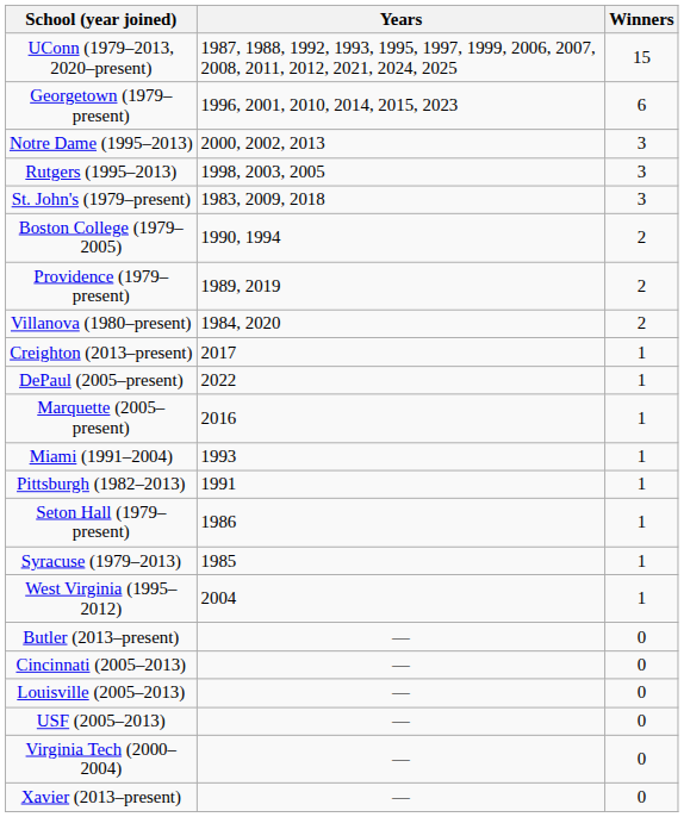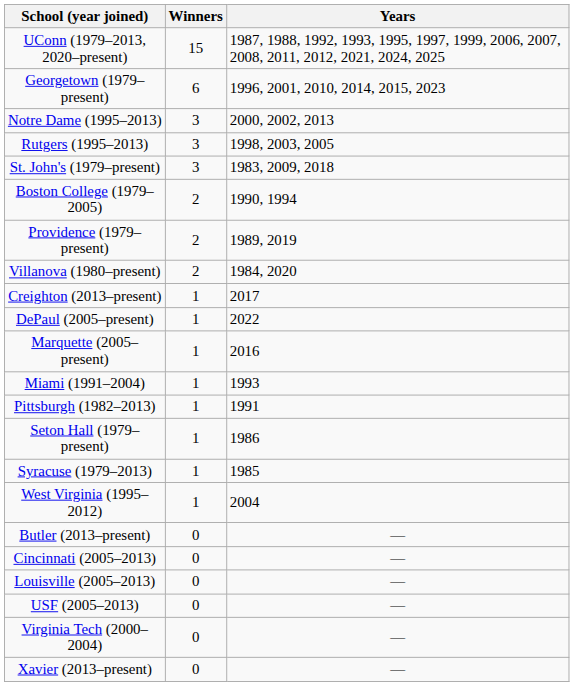 <table class="wikitable">
 <tr>
 <th>School (year joined)</th>
+<th>Winners</th>
 <th>Years</th>
-<th>Winners</th>
 </tr>
 <tr>
 <td align=center><a href='#'>UConn</a> (1979–2013, 2020–present)</td>
+<td align=center>15</td>
 <td>1987, 1988, 1992, 1993, 1995, 1997, 1999, 2006, 2007, 2008, 2011, 2012, 2021, 2024, 2025</td>
-<td align=center>15</td>
 </tr>
 <tr>
 <td align="center"><a href='#'>Georgetown</a> (1979–present)</td>
+<td align="center">6</td>
 <td>1996, 2001, 2010, 2014, 2015, 2023</td>
-<td align="center">6</td>
 </tr>
 <tr>
 <td align="center"><a href='#'>Notre Dame</a> (1995–2013)</td>
+<td align="center">3</td>
 <td>2000, 2002, 2013</td>
-<td align="center">3</td>
 </tr>
 <tr>
 <td align="center"><a href='#'>Rutgers</a> (1995–2013)</td>
+<td align="center">3</td>
 <td>1998, 2003, 2005</td>
-<td align="center">3</td>
 </tr>
 <tr>
 <td align="center"><a href='#'>St. John's</a> (1979–present)</td>
+<td align="center">3</td>
 <td>1983, 2009, 2018</td>
-<td align="center">3</td>
 </tr>
 <tr>
 <td align="center"><a href='#'>Boston College</a> (1979–2005)</td>
+<td align="center">2</td>
 <td>1990, 1994</td>
-<td align="center">2</td>
 </tr>
 <tr>
 <td align="center"><a href='#'>Providence</a> (1979–present)</td>
+<td align="center">2</td>
 <td>1989, 2019</td>
-<td align="center">2</td>
 </tr>
 <tr>
 <td align="center"><a href='#'>Villanova</a> (1980–present)</td>
+<td align="center">2</td>
 <td>1984, 2020</td>
-<td align="center">2</td>
 </tr>
 <tr>
 <td align="center"><a href='#'>Creighton</a> (2013–present)</td>
+<td align="center">1</td>
 <td>2017</td>
-<td align="center">1</td>
 </tr>
 <tr>
 <td align="center"><a href='#'>DePaul</a> (2005–present)</td>
+<td align="center">1</td>
 <td>2022</td>
-<td align="center">1</td>
 </tr>
 <tr>
 <td align="center"><a href='#'>Marquette</a> (2005–present)</td>
+<td align="center">1</td>
 <td>2016</td>
-<td align="center">1</td>
 </tr>
 <tr>
 <td align="center"><a href='#'>Miami</a> (1991–2004)</td>
+<td align="center">1</td>
 <td>1993</td>
-<td align="center">1</td>
 </tr>
 <tr>
 <td align="center"><a href='#'>Pittsburgh</a> (1982–2013)</td>
+<td align="center">1</td>
 <td>1991</td>
-<td align="center">1</td>
 </tr>
 <tr>
 <td align="center"><a href='#'>Seton Hall</a> (1979–present)</td>
+<td align="center">1</td>
 <td>1986</td>
-<td align="center">1</td>
 </tr>
 <tr>
 <td align="center"><a href='#'>Syracuse</a> (1979–2013)</td>
+<td align="center">1</td>
 <td>1985</td>
-<td align="center">1</td>
 </tr>
 <tr>
 <td align="center"><a href='#'>West Virginia</a> (1995–2012)</td>
+<td align="center">1</td>
 <td>2004</td>
-<td align="center">1</td>
 </tr>
 <tr>
 <td align="center"><a href='#'>Butler</a> (2013–present)</td>
+<td align="center">0</td>
 <td align="center">—</td>
-<td align="center">0</td>
 </tr>
 <tr>
 <td align="center"><a href='#'>Cincinnati</a> (2005–2013)</td>
+<td align="center">0</td>
 <td align="center">—</td>
-<td align="center">0</td>
 </tr>
 <tr>
 <td align="center"><a href='#'>Louisville</a> (2005–2013)</td>
+<td align="center">0</td>
 <td align="center">—</td>
-<td align="center">0</td>
 </tr>
 <tr>
 <td align="center"><a href='#'>USF</a> (2005–2013)</td>
+<td align="center">0</td>
 <td align="center">—</td>
-<td align="center">0</td>
 </tr>
 <tr>
 <td align="center"><a href='#'>Virginia Tech</a> (2000–2004)</td>
+<td align="center">0</td>
 <td align="center">—</td>
-<td align="center">0</td>
 </tr>
 <tr>
 <td align="center"><a href='#'>Xavier</a> (2013–present)</td>
+<td align="center">0</td>
 <td align="center">—</td>
-<td align="center">0</td>
 </tr>
 </table>
